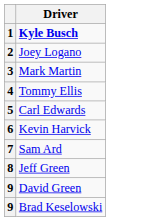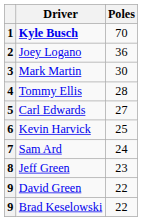 <table class="wikitable">
 <tr>
 <th></th>
 <th>Driver</th>
+<th>Poles</th>
 </tr>
 <tr>
 <th>1</th>
 <td> <strong><a href='#'>Kyle Busch</a></strong></td>
+<td align="center">70</td>
 </tr>
 <tr>
 <th>2</th>
 <td> <a href='#'>Joey Logano</a></td>
+<td align="center">36</td>
 </tr>
 <tr>
 <th>3</th>
 <td> <a href='#'>Mark Martin</a></td>
+<td align="center">30</td>
 </tr>
 <tr>
 <th>4</th>
 <td> <a href='#'>Tommy Ellis</a></td>
+<td align="center">28</td>
 </tr>
 <tr>
 <th>5</th>
 <td> <a href='#'>Carl Edwards</a></td>
+<td align="center">27</td>
 </tr>
 <tr>
 <th>6</th>
 <td> <a href='#'>Kevin Harvick</a></td>
+<td align="center">25</td>
 </tr>
 <tr>
 <th>7</th>
 <td> <a href='#'>Sam Ard</a></td>
+<td align="center">24</td>
 </tr>
 <tr>
 <th>8</th>
 <td><strong></strong> <a href='#'>Jeff Green</a></td>
+<td align="center">23</td>
 </tr>
 <tr>
 <th>9</th>
 <td> <a href='#'>David Green</a></td>
+<td align="center">22</td>
 </tr>
 <tr>
 <th>9</th>
 <td> <a href='#'>Brad Keselowski</a></td>
+<td align="center">22</td>
 </tr>
 </table>
